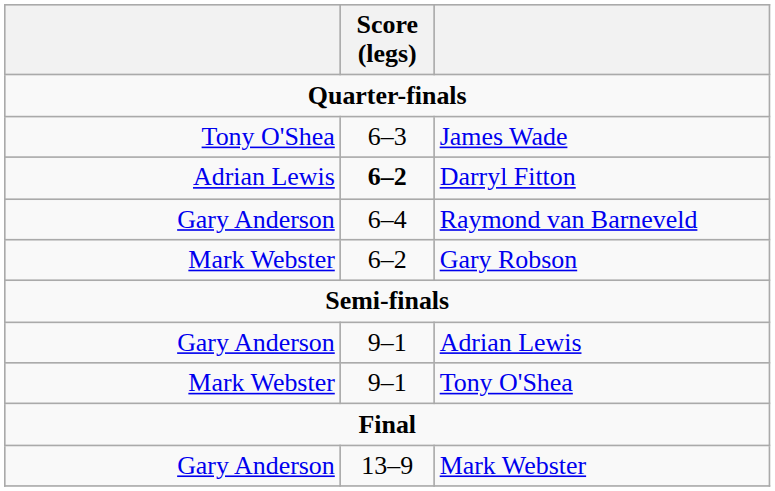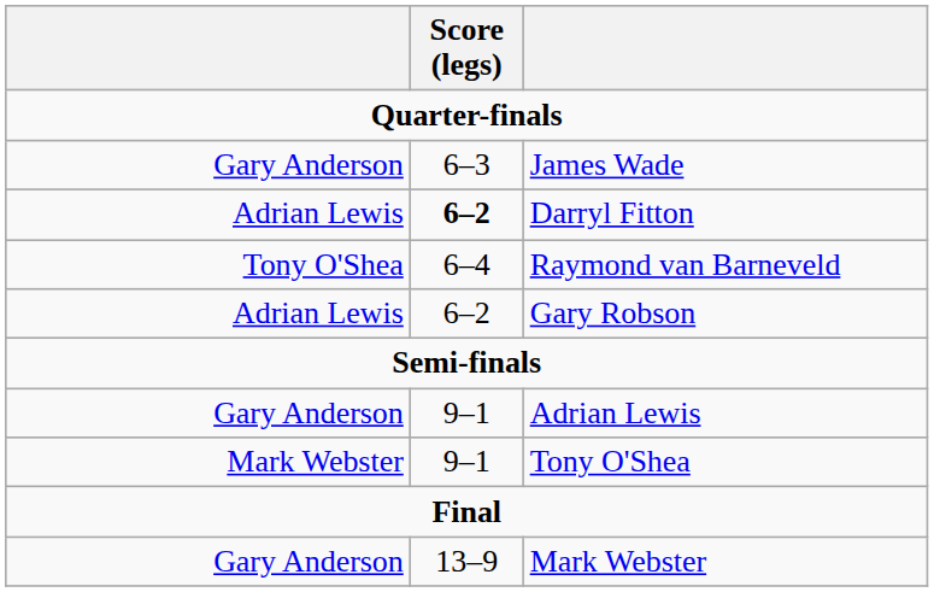 <table class=wikitable style="text-align:center">
 <tr>
 <th width=200></th>
 <th width=50>Score (legs)</th>
 <th width=200></th>
 </tr>
 <tr align=center>
 <td colspan="3"><strong>Quarter-finals</strong></td>
 </tr>
 <tr align=left>
-<td align=right><a href='#'>Tony O'Shea</a> </td>
+<td align=right><a href='#'>Gary Anderson</a> </td>
 <td align=center>6–3</td>
 <td> <a href='#'>James Wade</a></td>
 </tr>
 <tr align=left>
 <td align=right><a href='#'>Adrian Lewis</a> </td>
 <td align=center><strong>6–2</strong></td>
 <td> <a href='#'>Darryl Fitton</a></td>
 </tr>
 <tr align=left>
-<td align=right><a href='#'>Gary Anderson</a> </td>
+<td align=right><a href='#'>Tony O'Shea</a> </td>
 <td align=center>6–4</td>
 <td> <a href='#'>Raymond van Barneveld</a></td>
 </tr>
 <tr align=left>
-<td align=right><a href='#'>Mark Webster</a> </td>
+<td align=right><a href='#'>Adrian Lewis</a> </td>
 <td align=center>6–2</td>
 <td> <a href='#'>Gary Robson</a></td>
 </tr>
 <tr align=center>
 <td colspan="3"><strong>Semi-finals</strong></td>
 </tr>
 <tr align=left>
 <td align=right><a href='#'>Gary Anderson</a> </td>
 <td align=center>9–1</td>
 <td> <a href='#'>Adrian Lewis</a></td>
 </tr>
 <tr align=left>
 <td align=right><a href='#'>Mark Webster</a> </td>
 <td align=center>9–1</td>
 <td> <a href='#'>Tony O'Shea</a></td>
 </tr>
 <tr align=center>
 <td colspan="3"><strong>Final</strong></td>
 </tr>
 <tr align=left>
 <td align=right><a href='#'>Gary Anderson</a> </td>
 <td align=center>13–9</td>
 <td> <a href='#'>Mark Webster</a></td>
 </tr>
 </table>
